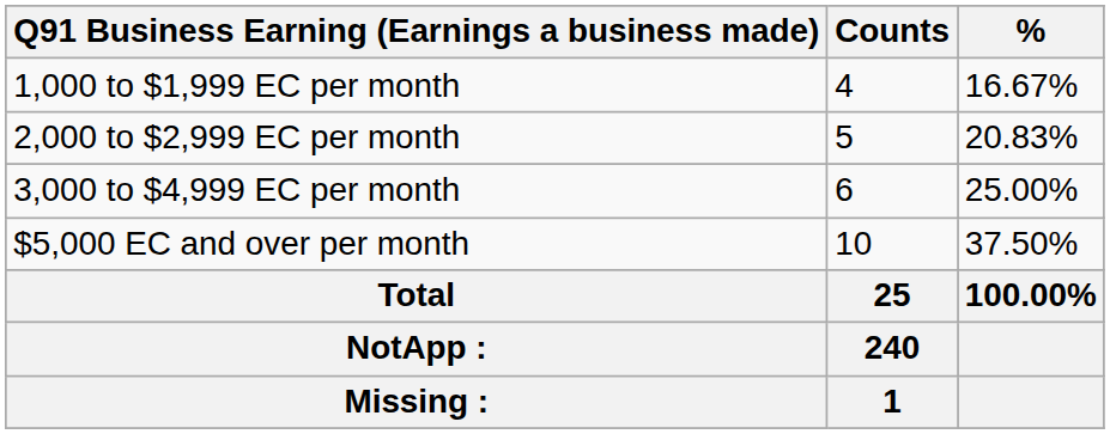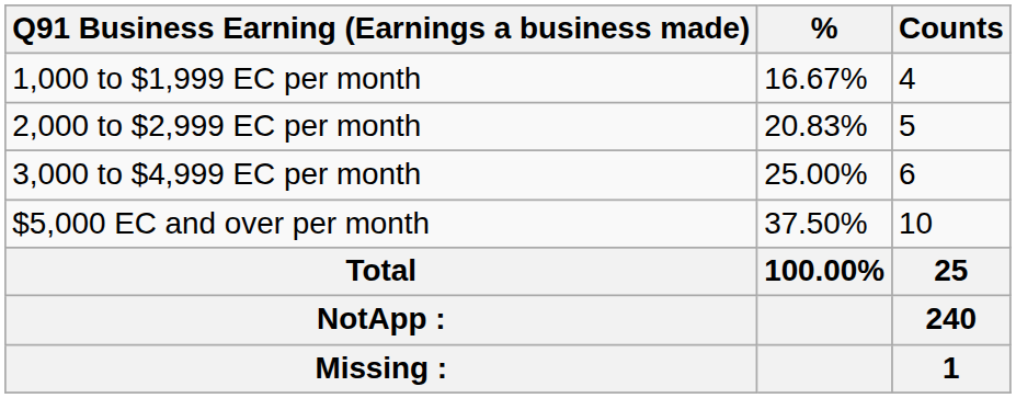 <table class="wikitable sortable">
 <tr>
 <th>Q91 Business Earning (Earnings a business made)</th>
+<th>%</th>
 <th>Counts</th>
-<th>%</th>
 </tr>
 <tr>
 <td>1,000 to $1,999 EC per month</td>
+<td>16.67%</td>
 <td>4</td>
-<td>16.67%</td>
 </tr>
 <tr>
 <td>2,000 to $2,999 EC per month</td>
+<td>20.83%</td>
 <td>5</td>
-<td>20.83%</td>
 </tr>
 <tr>
 <td>3,000 to $4,999 EC per month</td>
+<td>25.00%</td>
 <td>6</td>
-<td>25.00%</td>
 </tr>
 <tr>
 <td>$5,000 EC and over per month</td>
+<td>37.50%</td>
 <td>10</td>
-<td>37.50%</td>
 </tr>
 <tr>
 <th>Total</th>
+<th>100.00%</th>
 <th>25</th>
-<th>100.00%</th>
 </tr>
 <tr>
 <th>NotApp :</th>
+<th></th>
 <th>240</th>
-<th></th>
 </tr>
 <tr>
 <th>Missing :</th>
+<th></th>
 <th>1</th>
-<th></th>
 </tr>
 </table>
